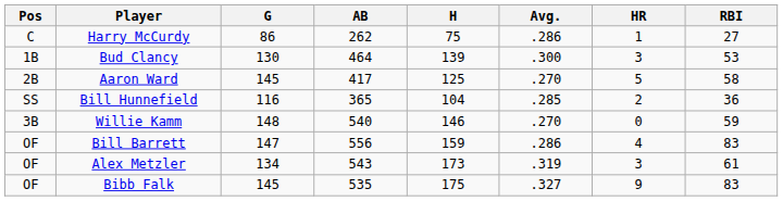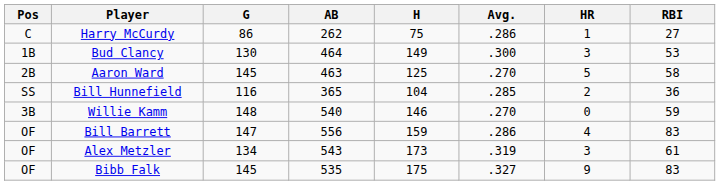 <table class="wikitable sortable">
 <tr>
 <th bgcolor="#DDDDFF" width="5%">Pos</th>
 <th bgcolor="#DDDDFF" width="16%">Player</th>
 <th bgcolor="#DDDDFF" width="9%">G</th>
 <th bgcolor="#DDDDFF" width="9%">AB</th>
 <th bgcolor="#DDDDFF" width="9%">H</th>
 <th bgcolor="#DDDDFF" width="9%">Avg.</th>
 <th bgcolor="#DDDDFF" width="9%">HR</th>
 <th bgcolor="#DDDDFF" width="9%">RBI</th>
 </tr>
 <tr align="center">
 <td>C</td>
 <td><a href='#'>Harry McCurdy</a></td>
 <td>86</td>
 <td>262</td>
 <td>75</td>
 <td>.286</td>
 <td>1</td>
 <td>27</td>
 </tr>
 <tr align="center">
 <td>1B</td>
 <td><a href='#'>Bud Clancy</a></td>
 <td>130</td>
 <td>464</td>
-<td>139</td>
+<td>149</td>
 <td>.300</td>
 <td>3</td>
 <td>53</td>
 </tr>
 <tr align="center">
 <td>2B</td>
 <td><a href='#'>Aaron Ward</a></td>
 <td>145</td>
-<td>417</td>
+<td>463</td>
 <td>125</td>
 <td>.270</td>
 <td>5</td>
 <td>58</td>
 </tr>
 <tr align="center">
 <td>SS</td>
 <td><a href='#'>Bill Hunnefield</a></td>
 <td>116</td>
 <td>365</td>
 <td>104</td>
 <td>.285</td>
 <td>2</td>
 <td>36</td>
 </tr>
 <tr align="center">
 <td>3B</td>
 <td><a href='#'>Willie Kamm</a></td>
 <td>148</td>
 <td>540</td>
 <td>146</td>
 <td>.270</td>
 <td>0</td>
 <td>59</td>
 </tr>
 <tr align="center">
 <td>OF</td>
 <td><a href='#'>Bill Barrett</a></td>
 <td>147</td>
 <td>556</td>
 <td>159</td>
 <td>.286</td>
 <td>4</td>
 <td>83</td>
 </tr>
 <tr align="center">
 <td>OF</td>
 <td><a href='#'>Alex Metzler</a></td>
 <td>134</td>
 <td>543</td>
 <td>173</td>
 <td>.319</td>
 <td>3</td>
 <td>61</td>
 </tr>
 <tr align="center">
 <td>OF</td>
 <td><a href='#'>Bibb Falk</a></td>
 <td>145</td>
 <td>535</td>
 <td>175</td>
 <td>.327</td>
 <td>9</td>
 <td>83</td>
 </tr>
 </table>
